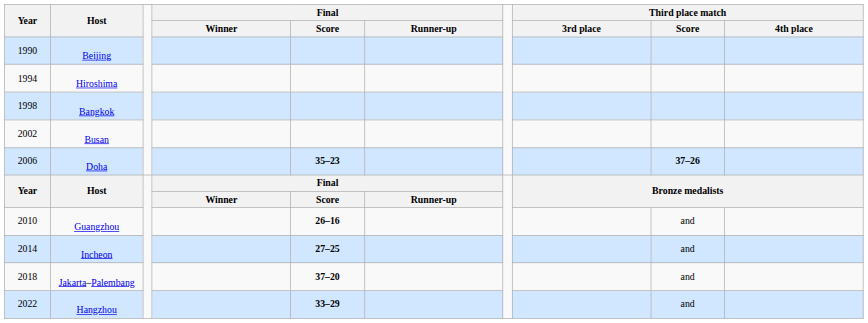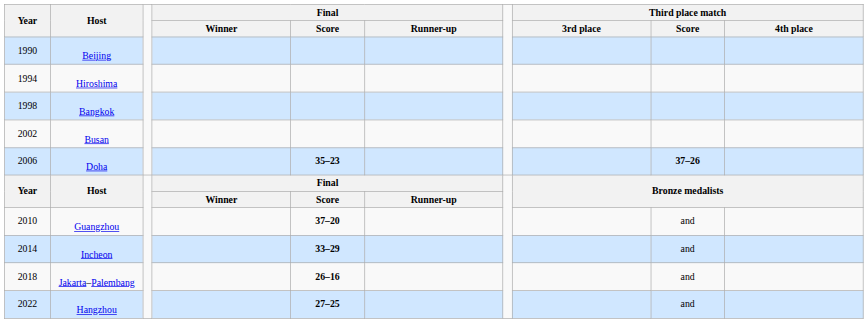 <table class="wikitable" style="font-size:90%; width: 100%; text-align: center;">
 <tr>
 <th rowspan=2 width=5%>Year</th>
 <th rowspan=2 width=10%>Host</th>
 <td width=1% rowspan=7></td>
 <th colspan=3>Final</th>
 <td width=1% rowspan=7></td>
 <th colspan=3>Third place match</th>
 </tr>
 <tr>
 <th width=15%>Winner</th>
 <th width=8%>Score</th>
 <th width=15%>Runner-up</th>
 <th width=15%>3rd place</th>
 <th width=8%>Score</th>
 <th width=15%>4th place</th>
 </tr>
 <tr bgcolor=#D0E7FF>
 <td>1990<br></td>
 <td><br><a href='#'>Beijing</a></td>
 <td><strong></strong></td>
 <td></td>
 <td></td>
 <td></td>
 <td></td>
 <td><br><br></td>
 </tr>
 <tr>
 <td>1994<br></td>
 <td><br><a href='#'>Hiroshima</a></td>
 <td><strong></strong></td>
 <td></td>
 <td></td>
 <td></td>
 <td></td>
 <td></td>
 </tr>
 <tr bgcolor=#D0E7FF>
 <td>1998<br></td>
 <td><br><a href='#'>Bangkok</a></td>
 <td><strong></strong></td>
 <td></td>
 <td></td>
 <td></td>
 <td></td>
 <td></td>
 </tr>
 <tr>
 <td>2002<br></td>
 <td><br><a href='#'>Busan</a></td>
 <td><strong></strong></td>
 <td></td>
 <td></td>
 <td></td>
 <td></td>
 <td></td>
 </tr>
 <tr bgcolor=#D0E7FF>
 <td>2006<br></td>
 <td><br><a href='#'>Doha</a></td>
 <td><strong></strong></td>
 <td><strong>35–23</strong></td>
 <td></td>
 <td></td>
 <td><strong>37–26</strong></td>
 <td></td>
 </tr>
 <tr>
 <th rowspan=2 width=5%>Year</th>
 <th rowspan=2 width=10%>Host</th>
 <td width=1% rowspan=6></td>
 <th colspan=3>Final</th>
 <td width=1% rowspan=6></td>
 <th rowspan=2 colspan=3>Bronze medalists</th>
 </tr>
 <tr>
 <th width=15%>Winner</th>
 <th width=8%>Score</th>
 <th width=15%>Runner-up</th>
 </tr>
 <tr>
 <td>2010<br></td>
 <td><br><a href='#'>Guangzhou</a></td>
 <td><strong></strong></td>
-<td><strong>26–16</strong></td>
+<td><strong>37–20</strong></td>
 <td></td>
 <td></td>
 <td>and</td>
 <td></td>
 </tr>
 <tr bgcolor=#D0E7FF>
 <td>2014<br></td>
 <td><br><a href='#'>Incheon</a></td>
 <td><strong></strong></td>
-<td><strong>27–25</strong></td>
+<td><strong>33–29</strong></td>
 <td></td>
 <td></td>
 <td>and</td>
 <td></td>
 </tr>
 <tr>
 <td>2018<br></td>
 <td><br><a href='#'>Jakarta</a>–<a href='#'>Palembang</a></td>
 <td><strong></strong></td>
-<td><strong>37–20</strong></td>
+<td><strong>26–16</strong></td>
 <td></td>
 <td></td>
 <td>and</td>
 <td></td>
 </tr>
 <tr bgcolor=#D0E7FF>
 <td>2022<br></td>
 <td><br><a href='#'>Hangzhou</a></td>
 <td><strong></strong></td>
-<td><strong>33–29</strong></td>
+<td><strong>27–25</strong></td>
 <td></td>
 <td></td>
 <td>and</td>
 <td></td>
 </tr>
 </table>
